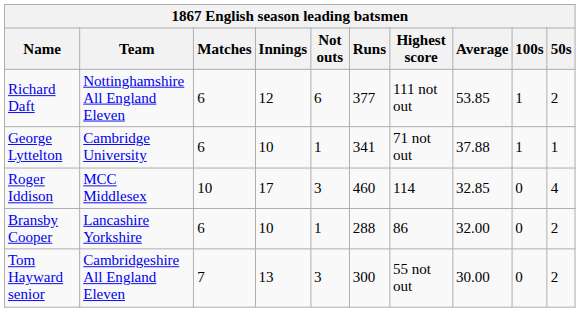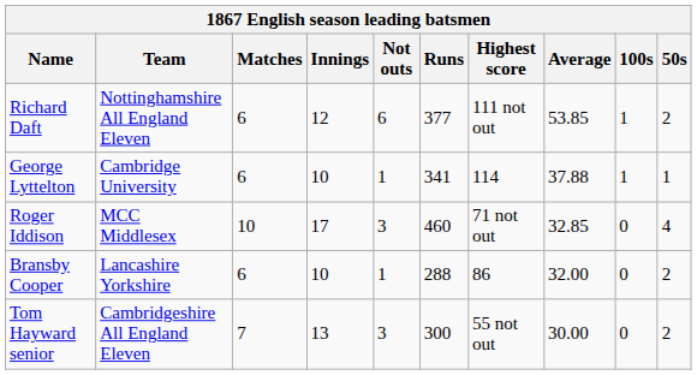 <table class="wikitable">
 <tr>
 <th bgcolor="#efefef" colspan="10">1867 English season leading batsmen</th>
 </tr>
 <tr bgcolor="#efefef">
 <th>Name</th>
 <th>Team</th>
 <th>Matches</th>
 <th>Innings</th>
 <th>Not outs</th>
 <th>Runs</th>
 <th>Highest score</th>
 <th>Average</th>
 <th>100s</th>
 <th>50s</th>
 </tr>
 <tr>
 <td><a href='#'>Richard Daft</a></td>
 <td><a href='#'>Nottinghamshire</a><br><a href='#'>All England Eleven</a></td>
 <td>6</td>
 <td>12</td>
 <td>6</td>
 <td>377</td>
 <td>111 not out</td>
 <td>53.85</td>
 <td>1</td>
 <td>2</td>
 </tr>
 <tr>
 <td><a href='#'>George Lyttelton</a></td>
 <td><a href='#'>Cambridge University</a></td>
 <td>6</td>
 <td>10</td>
 <td>1</td>
 <td>341</td>
-<td>71 not out</td>
+<td>114</td>
 <td>37.88</td>
 <td>1</td>
 <td>1</td>
 </tr>
 <tr>
 <td><a href='#'>Roger Iddison</a></td>
 <td><a href='#'>MCC</a><br><a href='#'>Middlesex</a></td>
 <td>10</td>
 <td>17</td>
 <td>3</td>
 <td>460</td>
-<td>114</td>
+<td>71 not out</td>
 <td>32.85</td>
 <td>0</td>
 <td>4</td>
 </tr>
 <tr>
 <td><a href='#'>Bransby Cooper</a></td>
 <td><a href='#'>Lancashire</a><br><a href='#'>Yorkshire</a></td>
 <td>6</td>
 <td>10</td>
 <td>1</td>
 <td>288</td>
 <td>86</td>
 <td>32.00</td>
 <td>0</td>
 <td>2</td>
 </tr>
 <tr>
 <td><a href='#'>Tom Hayward senior</a></td>
 <td><a href='#'>Cambridgeshire</a><br><a href='#'>All England Eleven</a></td>
 <td>7</td>
 <td>13</td>
 <td>3</td>
 <td>300</td>
 <td>55 not out</td>
 <td>30.00</td>
 <td>0</td>
 <td>2</td>
 </tr>
 </table>
